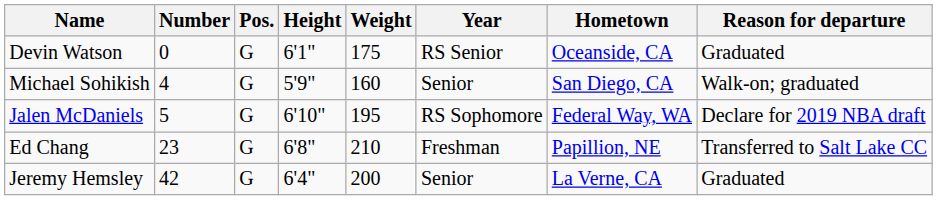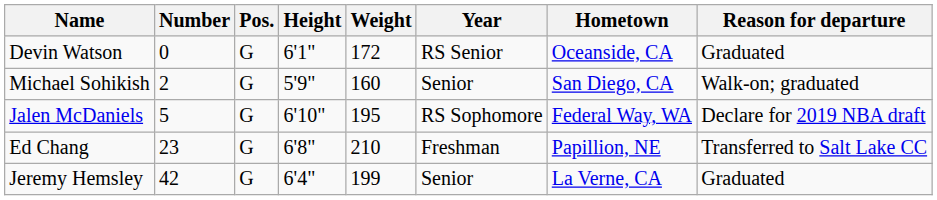 <table class="wikitable sortable" border="1">
 <tr>
 <th>Name</th>
 <th>Number</th>
 <th>Pos.</th>
 <th>Height</th>
 <th>Weight</th>
 <th>Year</th>
 <th>Hometown</th>
 <th class="unsortable">Reason for departure</th>
 </tr>
 <tr>
 <td>Devin Watson</td>
 <td>0</td>
 <td>G</td>
 <td>6'1"</td>
-<td>175</td>
+<td>172</td>
 <td>RS Senior</td>
 <td><a href='#'>Oceanside, CA</a></td>
 <td>Graduated</td>
 </tr>
 <tr>
 <td>Michael Sohikish</td>
-<td>4</td>
+<td>2</td>
 <td>G</td>
 <td>5'9"</td>
 <td>160</td>
 <td>Senior</td>
 <td><a href='#'>San Diego, CA</a></td>
 <td>Walk-on; graduated</td>
 </tr>
 <tr>
 <td><a href='#'>Jalen McDaniels</a></td>
 <td>5</td>
 <td>G</td>
 <td>6'10"</td>
 <td>195</td>
 <td>RS Sophomore</td>
 <td><a href='#'>Federal Way, WA</a></td>
 <td>Declare for <a href='#'>2019 NBA draft</a></td>
 </tr>
 <tr>
 <td>Ed Chang</td>
 <td>23</td>
 <td>G</td>
 <td>6'8"</td>
 <td>210</td>
 <td>Freshman</td>
 <td><a href='#'>Papillion, NE</a></td>
 <td>Transferred to <a href='#'>Salt Lake CC</a></td>
 </tr>
 <tr>
 <td>Jeremy Hemsley</td>
 <td>42</td>
 <td>G</td>
 <td>6'4"</td>
-<td>200</td>
+<td>199</td>
 <td>Senior</td>
 <td><a href='#'>La Verne, CA</a></td>
 <td>Graduated</td>
 </tr>
 </table>
